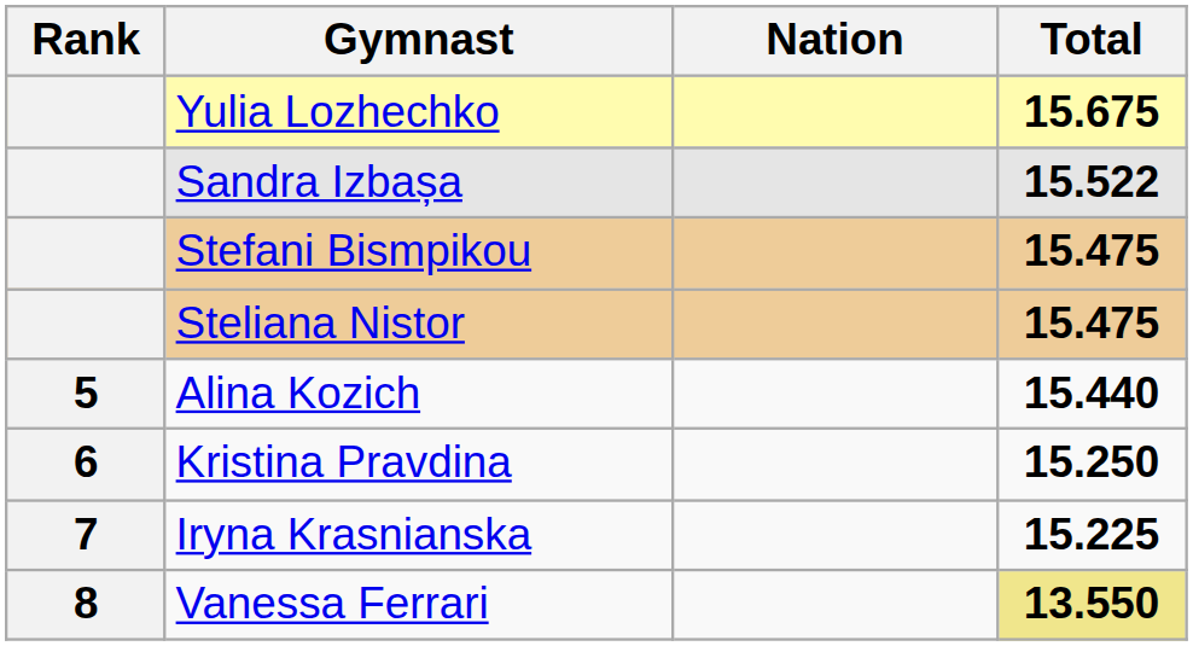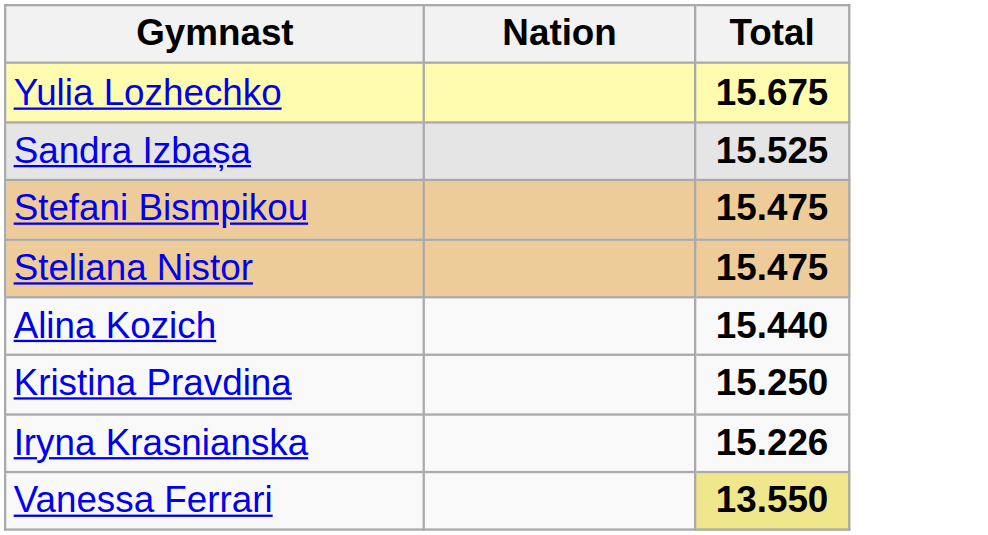 <table class="wikitable sortable" style="text-align:center; font-size:100%">
 <tr>
-<th scope="col" style="width:50px;">Rank</th>
 <th ! scope="col" style="width:175px;">Gymnast</th>
 <th ! scope="col" style="width:110px;">Nation</th>
 <th ! scope="col" style="width:60px;">Total</th>
 </tr>
 <tr style="background:#fffcaf;">
-<th scope=row style="text-align:center"></th>
 <td style="text-align:left;"><a href='#'>Yulia Lozhechko</a></td>
 <td style="text-align:left;"></td>
 <td><strong>15.675</strong></td>
 </tr>
 <tr style="background:#e5e5e5;">
-<th scope=row style="text-align:center"></th>
 <td style="text-align:left;"><a href='#'>Sandra Izbașa</a></td>
 <td style="text-align:left;"></td>
-<td><strong>15.522</strong></td>
+<td><strong>15.525</strong></td>
 </tr>
 <tr style="background:#ec9;">
-<th scope=row style="text-align:center"></th>
 <td style="text-align:left;"><a href='#'>Stefani Bismpikou</a></td>
 <td style="text-align:left;"></td>
 <td><strong>15.475</strong></td>
 </tr>
 <tr style="background:#ec9;">
-<th scope=row style="text-align:center"></th>
 <td style="text-align:left;"><a href='#'>Steliana Nistor</a></td>
 <td style="text-align:left;"></td>
 <td><strong>15.475</strong></td>
 </tr>
 <tr>
-<th scope=row style="text-align:center">5</th>
 <td style="text-align:left;"><a href='#'>Alina Kozich</a></td>
 <td style="text-align:left;"></td>
 <td><strong>15.440</strong></td>
 </tr>
 <tr>
-<th scope=row style="text-align:center">6</th>
 <td style="text-align:left;"><a href='#'>Kristina Pravdina</a></td>
 <td style="text-align:left;"></td>
 <td><strong>15.250</strong></td>
 </tr>
 <tr>
-<th scope=row style="text-align:center">7</th>
 <td style="text-align:left;"><a href='#'>Iryna Krasnianska</a></td>
 <td style="text-align:left;"></td>
-<td><strong>15.225</strong></td>
+<td><strong>15.226</strong></td>
 </tr>
 <tr>
-<th scope=row style="text-align:center">8</th>
 <td style="text-align:left;"><a href='#'>Vanessa Ferrari</a></td>
 <td style="text-align:left;"></td>
 <td style="background: khaki;"><strong>13.550</strong></td>
 </tr>
 </table>
